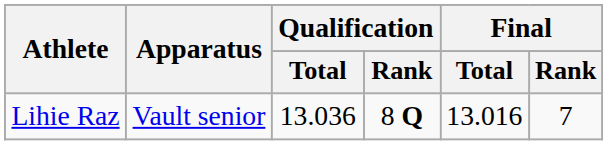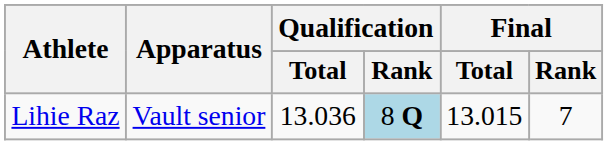 <table class="wikitable" style="font-size:90%; text-align:center;">
 <tr>
 <th rowspan=2>Athlete</th>
 <th rowspan=2>Apparatus</th>
 <th colspan=2>Qualification</th>
 <th colspan=2>Final</th>
 </tr>
 <tr style="font-size:95%">
 <th>Total</th>
 <th>Rank</th>
 <th>Total</th>
 <th>Rank</th>
 </tr>
 <tr>
 <td align=left><a href='#'>Lihie Raz</a></td>
 <td align=left><a href='#'>Vault senior</a></td>
 <td>13.036</td>
-<td>8 <strong>Q</strong></td>
-<td>13.016</td>
+<td style="background: lightblue;">8 <strong>Q</strong></td>
+<td>13.015</td>
 <td>7</td>
 </tr>
 </table>
